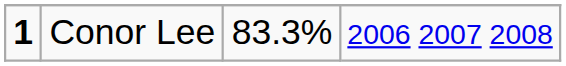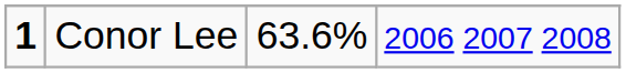 <table class="wikitable">
 <tr>
 </tr>
 <tr>
 <td><strong>1</strong></td>
 <td>Conor Lee</td>
-<td><abbr>83.3%</abbr></td>
+<td><abbr>63.6%</abbr></td>
 <td style="font-size:80%;"><a href='#'>2006</a> <a href='#'>2007</a> <a href='#'>2008</a></td>
 </tr>
 </table>
